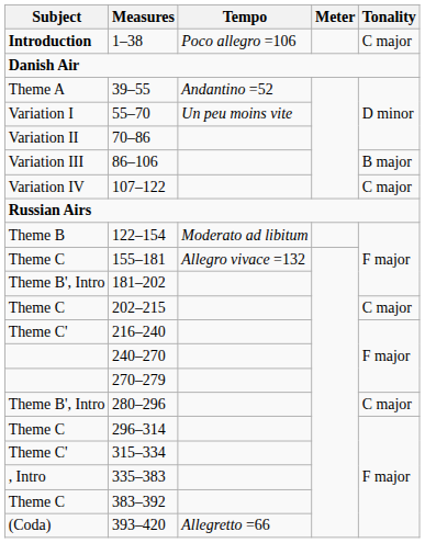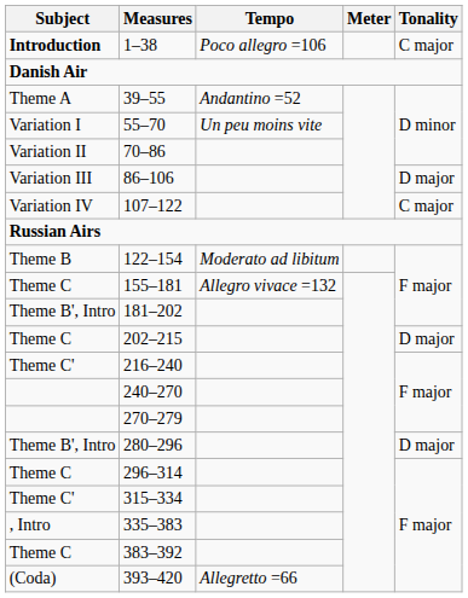 <table class="wikitable">
 <tr>
 <th>Subject</th>
 <th>Measures</th>
 <th>Tempo</th>
 <th>Meter</th>
 <th>Tonality</th>
 </tr>
 <tr>
 <td><strong>Introduction</strong></td>
 <td>1–38</td>
 <td><em>Poco allegro</em> =106</td>
 <td align=center></td>
 <td>C major</td>
 </tr>
 <tr>
 <td colspan="5"><strong>Danish Air</strong></td>
 </tr>
 <tr>
 <td>Theme A</td>
 <td>39–55</td>
 <td><em>Andantino </em>=52</td>
 <td rowspan="5", align=center></td>
 <td rowspan="3">D minor</td>
 </tr>
 <tr>
 <td>Variation I</td>
 <td>55–70</td>
 <td><em>Un peu moins vite</em></td>
 </tr>
 <tr>
 <td>Variation II</td>
 <td>70–86</td>
 <td></td>
 </tr>
 <tr>
 <td>Variation III</td>
 <td>86–106</td>
 <td></td>
-<td>B major</td>
+<td>D major</td>
 </tr>
 <tr>
 <td>Variation IV</td>
 <td>107–122</td>
 <td></td>
 <td>C major</td>
 </tr>
 <tr>
 <td colspan="5"><strong>Russian Airs</strong></td>
 </tr>
 <tr>
 <td>Theme B</td>
 <td>122–154</td>
 <td><em>Moderato ad libitum</em></td>
 <td align=center></td>
 <td rowspan="3">F major</td>
 </tr>
 <tr>
 <td>Theme C</td>
 <td>155–181</td>
 <td><em>Allegro vivace</em> =132</td>
 <td rowspan="12", align=center></td>
 </tr>
 <tr>
 <td>Theme B', Intro</td>
 <td>181–202</td>
 <td></td>
 </tr>
 <tr>
 <td>Theme C</td>
 <td>202–215</td>
 <td></td>
-<td>C major</td>
+<td>D major</td>
 </tr>
 <tr>
 <td>Theme C'</td>
 <td>216–240</td>
 <td></td>
 <td rowspan="3">F major</td>
 </tr>
 <tr>
 <td></td>
 <td>240–270</td>
 <td></td>
 </tr>
 <tr>
 <td></td>
 <td>270–279</td>
 <td></td>
 </tr>
 <tr>
 <td>Theme B', Intro</td>
 <td>280–296</td>
 <td></td>
-<td>C major</td>
+<td>D major</td>
 </tr>
 <tr>
 <td>Theme C</td>
 <td>296–314</td>
 <td></td>
 <td rowspan="5">F major</td>
 </tr>
 <tr>
 <td>Theme C'</td>
 <td>315–334</td>
 <td></td>
 </tr>
 <tr>
 <td>, Intro</td>
 <td>335–383</td>
 <td></td>
 </tr>
 <tr>
 <td>Theme C</td>
 <td>383–392</td>
 <td></td>
 </tr>
 <tr>
 <td> (Coda)</td>
 <td>393–420</td>
 <td><em>Allegretto </em>=66</td>
 </tr>
 </table>
